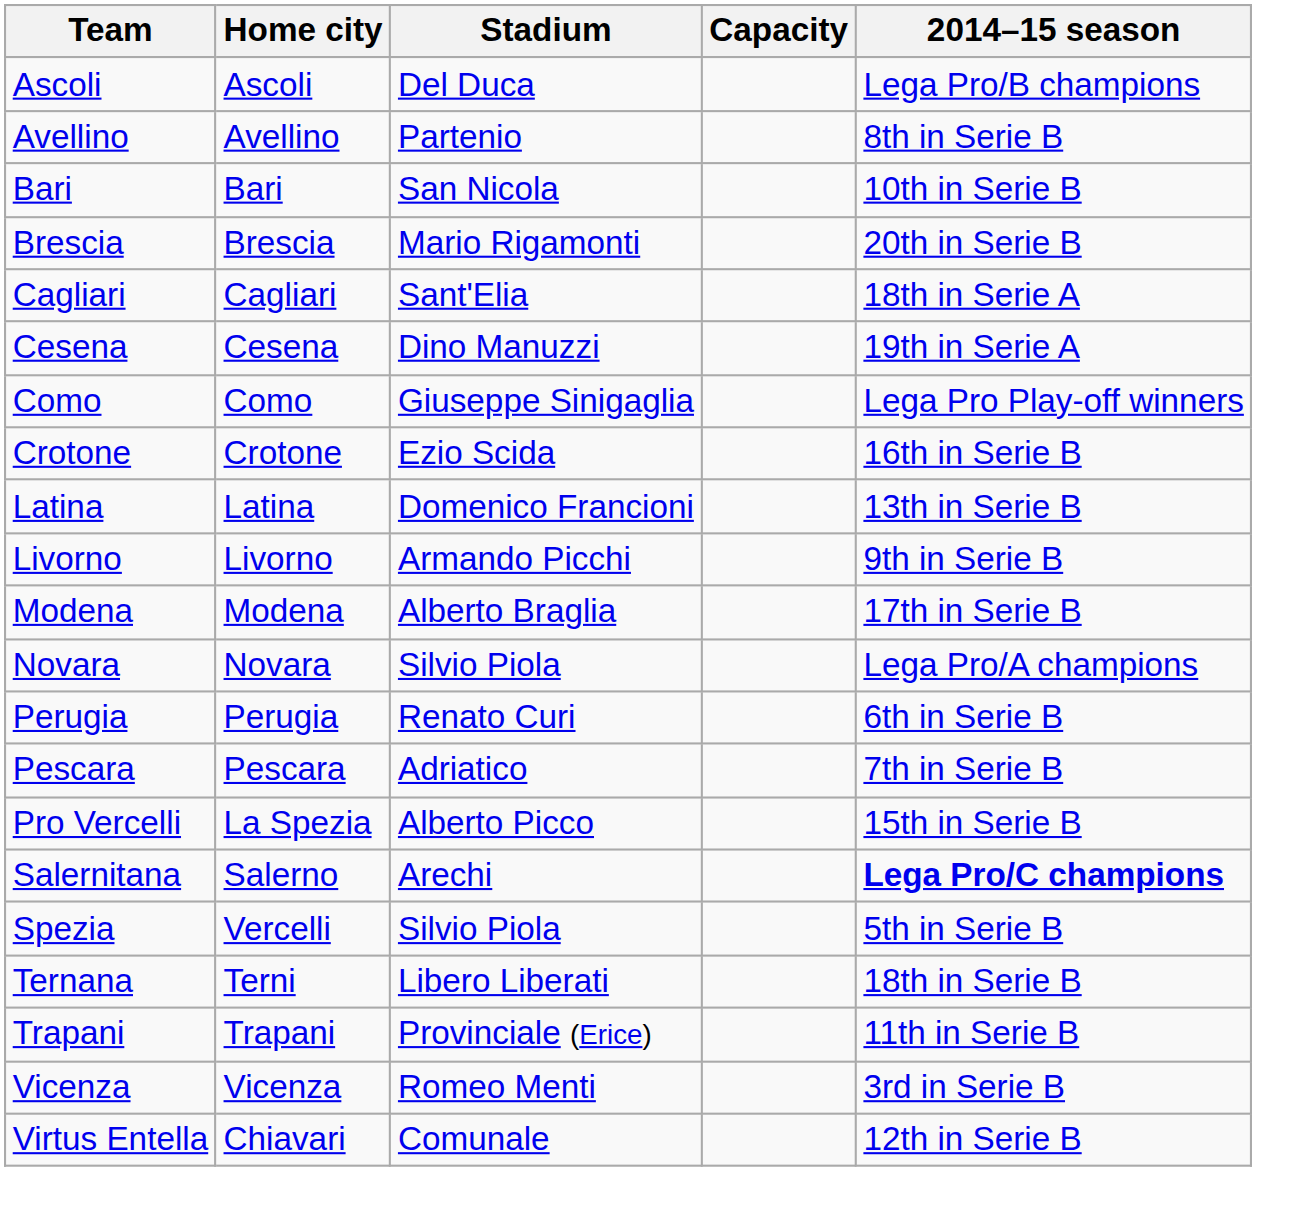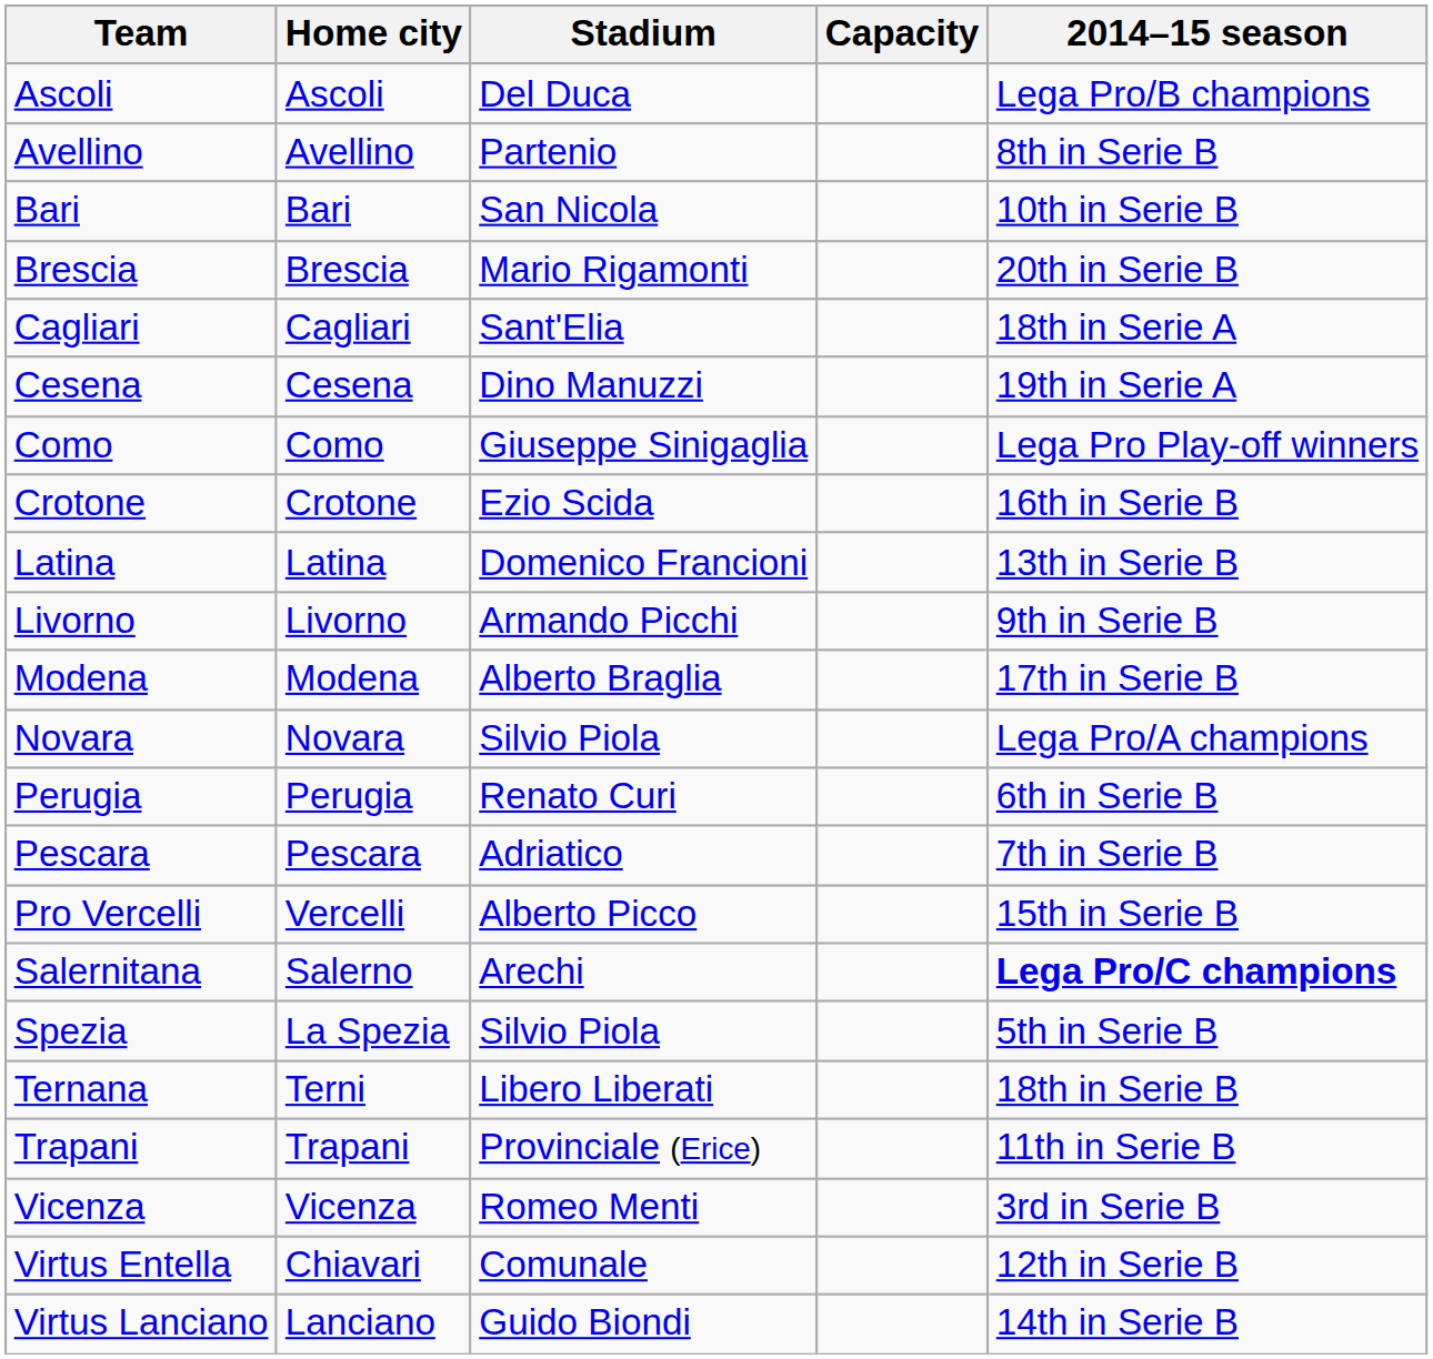 <table class="wikitable sortable">
 <tr>
 <th>Team</th>
 <th>Home city</th>
 <th>Stadium</th>
 <th>Capacity</th>
 <th>2014–15 season</th>
 </tr>
 <tr>
 <td><a href='#'>Ascoli</a></td>
 <td><a href='#'>Ascoli</a></td>
 <td><a href='#'>Del Duca</a></td>
 <td></td>
 <td><a href='#'>Lega Pro/B champions</a></td>
 </tr>
 <tr>
 <td><a href='#'>Avellino</a></td>
 <td><a href='#'>Avellino</a></td>
 <td><a href='#'>Partenio</a></td>
 <td></td>
 <td><a href='#'>8th in Serie B</a></td>
 </tr>
 <tr>
 <td><a href='#'>Bari</a></td>
 <td><a href='#'>Bari</a></td>
 <td><a href='#'>San Nicola</a></td>
 <td></td>
 <td><a href='#'>10th in Serie B</a></td>
 </tr>
 <tr>
 <td><a href='#'>Brescia</a></td>
 <td><a href='#'>Brescia</a></td>
 <td><a href='#'>Mario Rigamonti</a></td>
 <td></td>
 <td><a href='#'>20th in Serie B</a></td>
 </tr>
 <tr>
 <td><a href='#'>Cagliari</a></td>
 <td><a href='#'>Cagliari</a></td>
 <td><a href='#'>Sant'Elia</a></td>
 <td></td>
 <td><a href='#'>18th in Serie A</a></td>
 </tr>
 <tr>
 <td><a href='#'>Cesena</a></td>
 <td><a href='#'>Cesena</a></td>
 <td><a href='#'>Dino Manuzzi</a></td>
 <td></td>
 <td><a href='#'>19th in Serie A</a></td>
 </tr>
 <tr>
 <td><a href='#'>Como</a></td>
 <td><a href='#'>Como</a></td>
 <td><a href='#'>Giuseppe Sinigaglia</a></td>
 <td></td>
 <td><a href='#'>Lega Pro Play-off winners</a></td>
 </tr>
 <tr>
 <td><a href='#'>Crotone</a></td>
 <td><a href='#'>Crotone</a></td>
 <td><a href='#'>Ezio Scida</a></td>
 <td></td>
 <td><a href='#'>16th in Serie B</a></td>
 </tr>
 <tr>
 <td><a href='#'>Latina</a></td>
 <td><a href='#'>Latina</a></td>
 <td><a href='#'>Domenico Francioni</a></td>
 <td></td>
 <td><a href='#'>13th in Serie B</a></td>
 </tr>
 <tr>
 <td><a href='#'>Livorno</a></td>
 <td><a href='#'>Livorno</a></td>
 <td><a href='#'>Armando Picchi</a></td>
 <td></td>
 <td><a href='#'>9th in Serie B</a></td>
 </tr>
 <tr>
 <td><a href='#'>Modena</a></td>
 <td><a href='#'>Modena</a></td>
 <td><a href='#'>Alberto Braglia</a></td>
 <td></td>
 <td><a href='#'>17th in Serie B</a></td>
 </tr>
 <tr>
 <td><a href='#'>Novara</a></td>
 <td><a href='#'>Novara</a></td>
 <td><a href='#'>Silvio Piola</a></td>
 <td></td>
 <td><a href='#'>Lega Pro/A champions</a></td>
 </tr>
 <tr>
 <td><a href='#'>Perugia</a></td>
 <td><a href='#'>Perugia</a></td>
 <td><a href='#'>Renato Curi</a></td>
 <td></td>
 <td><a href='#'>6th in Serie B</a></td>
 </tr>
 <tr>
 <td><a href='#'>Pescara</a></td>
 <td><a href='#'>Pescara</a></td>
 <td><a href='#'>Adriatico</a></td>
 <td></td>
 <td><a href='#'>7th in Serie B</a></td>
 </tr>
 <tr>
 <td><a href='#'>Pro Vercelli</a></td>
-<td><a href='#'>La Spezia</a></td>
+<td><a href='#'>Vercelli</a></td>
 <td><a href='#'>Alberto Picco</a></td>
 <td></td>
 <td><a href='#'>15th in Serie B</a></td>
 </tr>
 <tr>
 <td><a href='#'>Salernitana</a></td>
 <td><a href='#'>Salerno</a></td>
 <td><a href='#'>Arechi</a></td>
 <td></td>
 <td><strong><a href='#'>Lega Pro/C champions</a></strong></td>
 </tr>
 <tr>
 <td><a href='#'>Spezia</a></td>
-<td><a href='#'>Vercelli</a></td>
+<td><a href='#'>La Spezia</a></td>
 <td><a href='#'>Silvio Piola</a></td>
 <td></td>
 <td><a href='#'>5th in Serie B</a></td>
 </tr>
 <tr>
 <td><a href='#'>Ternana</a></td>
 <td><a href='#'>Terni</a></td>
 <td><a href='#'>Libero Liberati</a></td>
 <td></td>
 <td><a href='#'>18th in Serie B</a></td>
 </tr>
 <tr>
 <td><a href='#'>Trapani</a></td>
 <td><a href='#'>Trapani</a></td>
 <td><a href='#'>Provinciale</a> <small>(<a href='#'>Erice</a>)</small></td>
 <td></td>
 <td><a href='#'>11th in Serie B</a></td>
 </tr>
 <tr>
 <td><a href='#'>Vicenza</a></td>
 <td><a href='#'>Vicenza</a></td>
 <td><a href='#'>Romeo Menti</a></td>
 <td></td>
 <td><a href='#'>3rd in Serie B</a></td>
 </tr>
 <tr>
 <td><a href='#'>Virtus Entella</a></td>
 <td><a href='#'>Chiavari</a></td>
 <td><a href='#'>Comunale</a></td>
 <td></td>
 <td><a href='#'>12th in Serie B</a></td>
 </tr>
+<tr>
+<td><a href='#'>Virtus Lanciano</a></td>
+<td><a href='#'>Lanciano</a></td>
+<td><a href='#'>Guido Biondi</a></td>
+<td></td>
+<td><a href='#'>14th in Serie B</a></td>
+</tr>
 </table>
